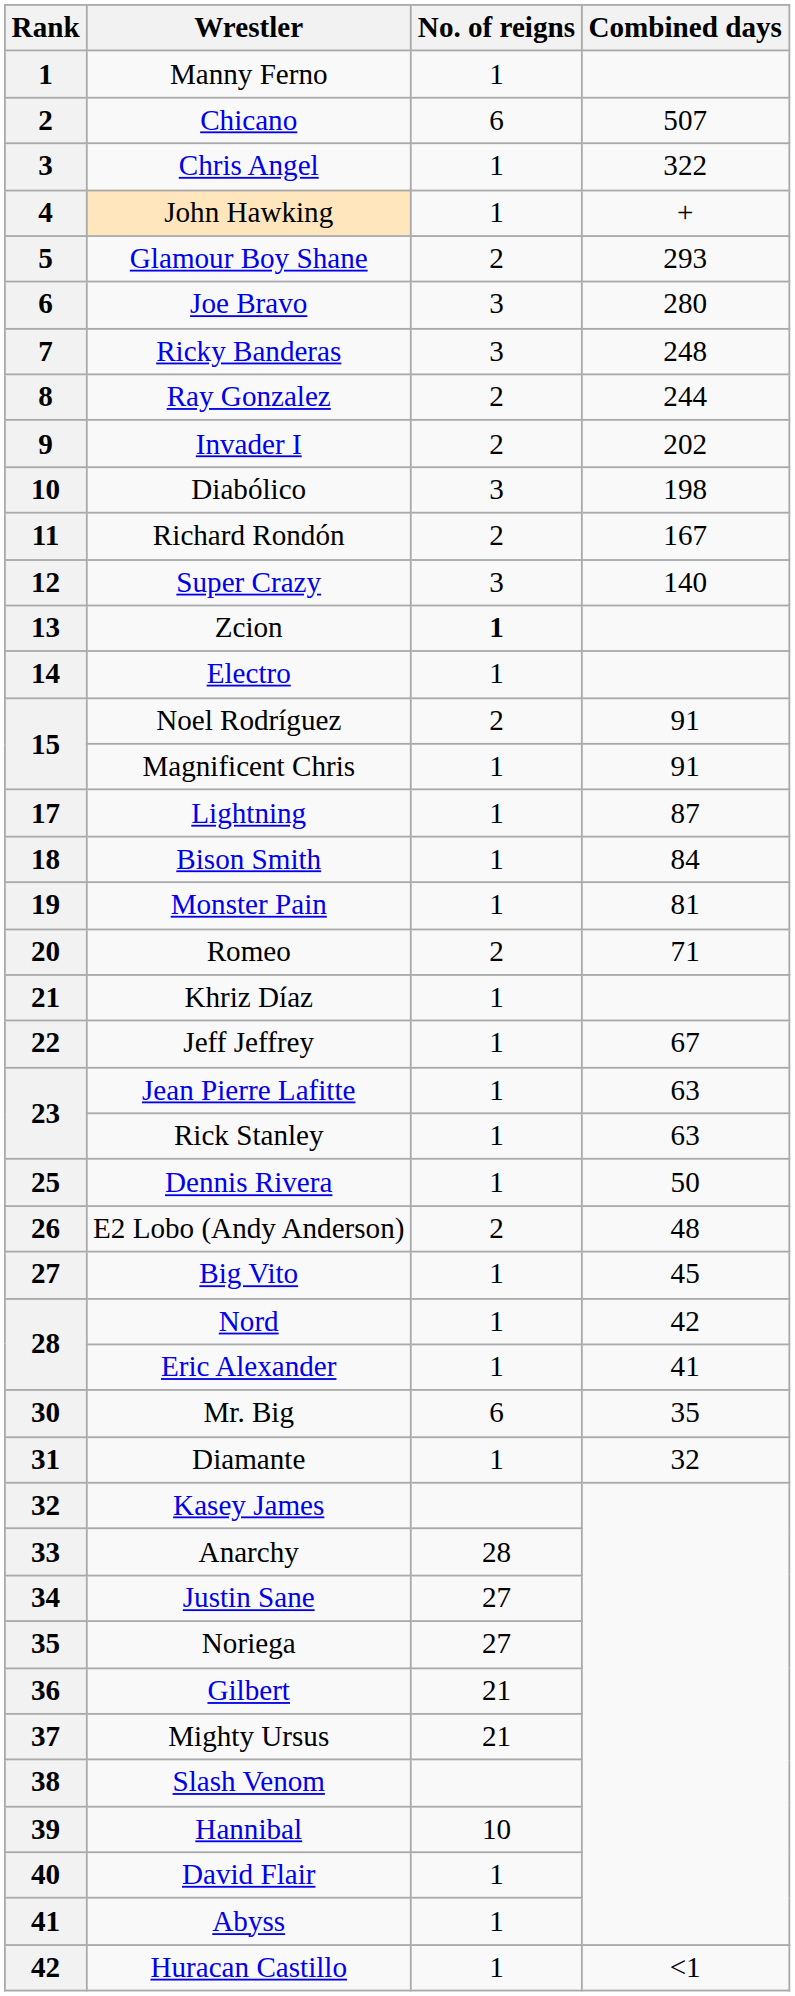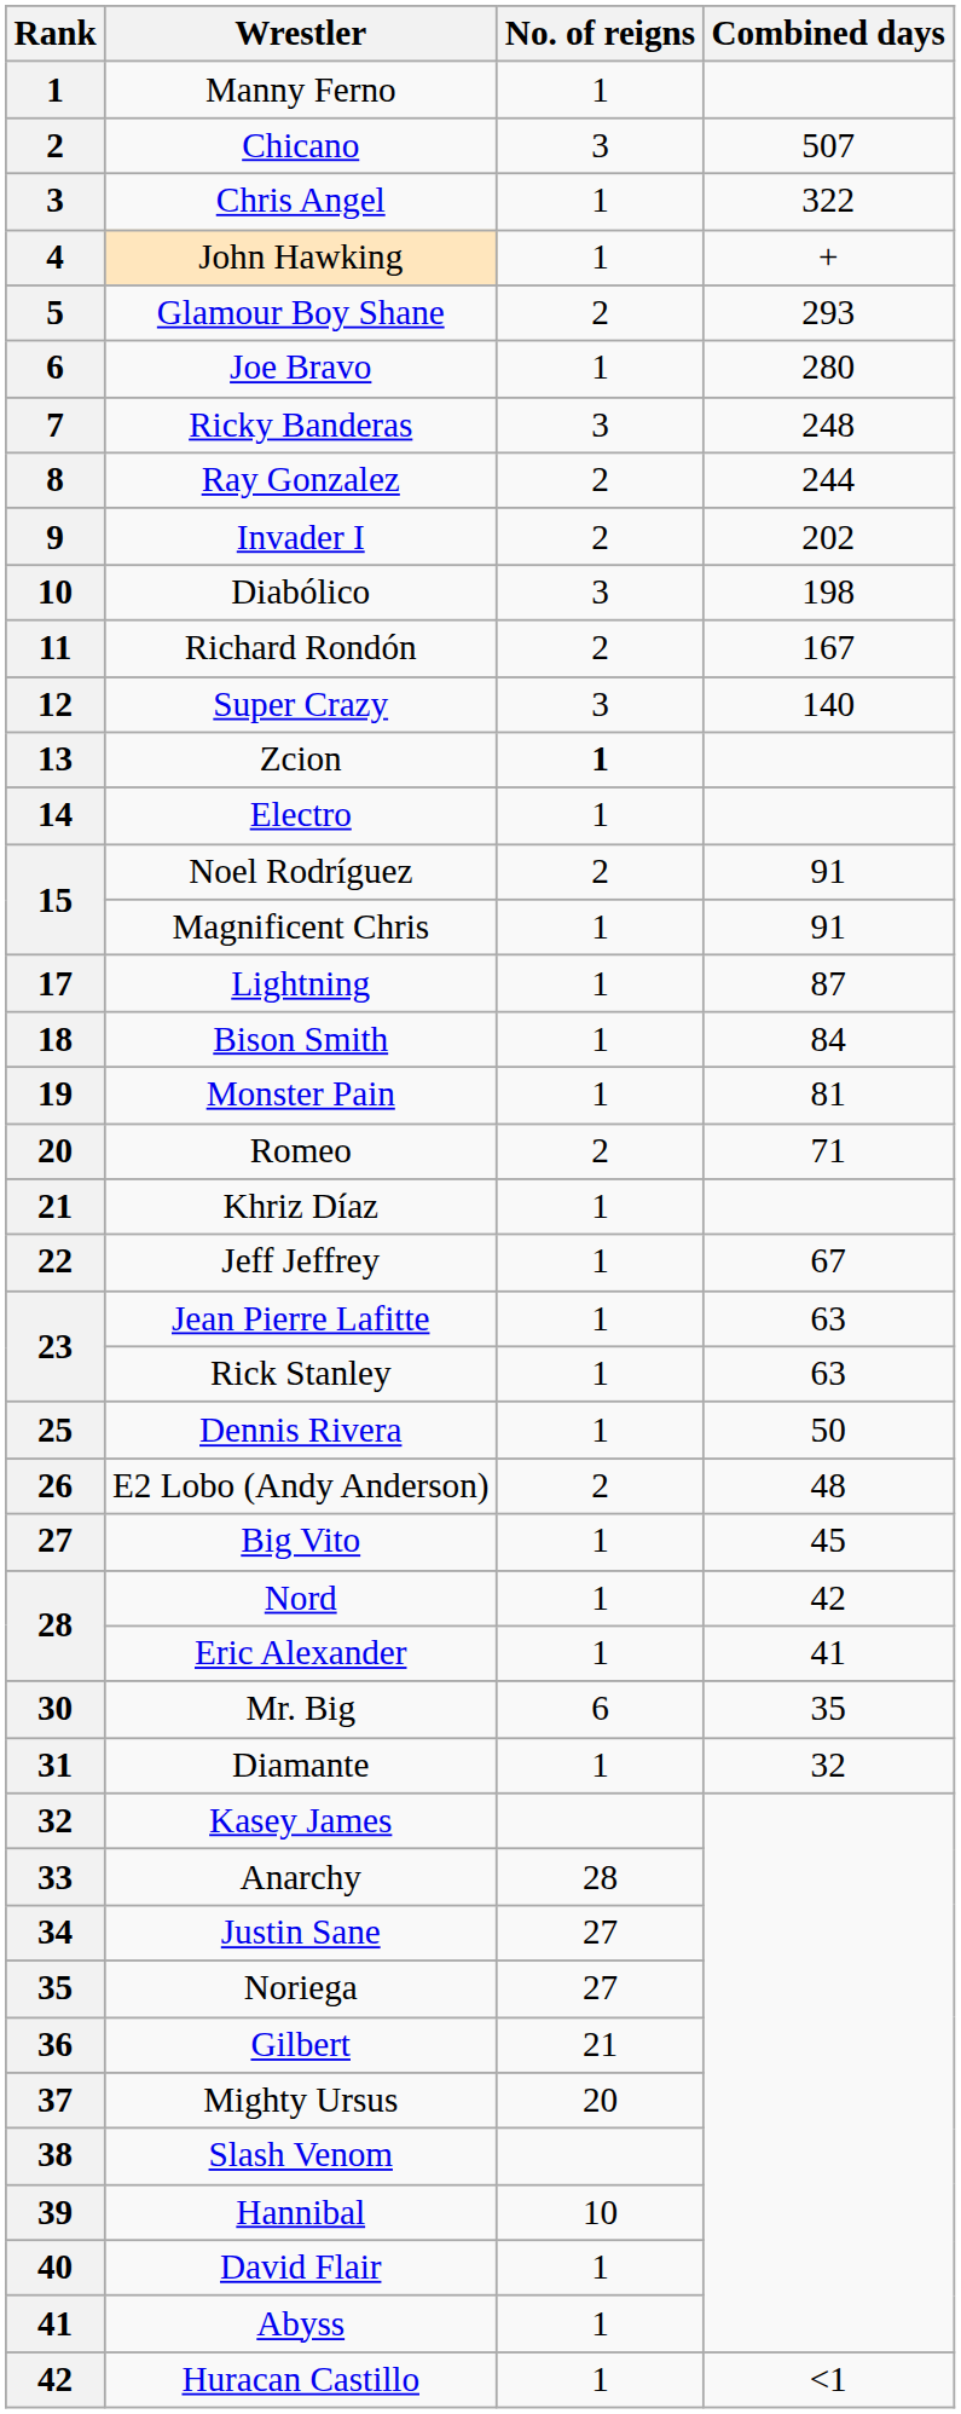 <table class="wikitable sortable" style="text-align:center;">
 <tr>
 <th scope="col">Rank</th>
 <th scope="col">Wrestler</th>
 <th scope="col">No. of reigns</th>
 <th scope="col">Combined days</th>
 </tr>
 <tr>
 <th>1</th>
 <td>Manny Ferno</td>
 <td>1</td>
 <td></td>
 </tr>
 <tr>
 <th>2</th>
 <td><a href='#'>Chicano</a></td>
-<td>6</td>
+<td>3</td>
 <td>507</td>
 </tr>
 <tr>
 <th>3</th>
 <td><a href='#'>Chris Angel</a></td>
 <td>1</td>
 <td>322</td>
 </tr>
 <tr>
 <th>4</th>
 <td style="background-color:#FFE6BD">John Hawking</td>
 <td>1</td>
 <td>+</td>
 </tr>
 <tr>
 <th>5</th>
 <td><a href='#'>Glamour Boy Shane</a></td>
 <td>2</td>
 <td>293</td>
 </tr>
 <tr>
 <th>6</th>
 <td><a href='#'>Joe Bravo</a></td>
-<td>3</td>
+<td>1</td>
 <td>280</td>
 </tr>
 <tr>
 <th>7</th>
 <td><a href='#'>Ricky Banderas</a></td>
 <td>3</td>
 <td>248</td>
 </tr>
 <tr>
 <th>8</th>
 <td><a href='#'>Ray Gonzalez</a></td>
 <td>2</td>
 <td>244</td>
 </tr>
 <tr>
 <th>9</th>
 <td><a href='#'>Invader I</a></td>
 <td>2</td>
 <td>202</td>
 </tr>
 <tr>
 <th>10</th>
 <td>Diabólico</td>
 <td>3</td>
 <td>198</td>
 </tr>
 <tr>
 <th>11</th>
 <td>Richard Rondón</td>
 <td>2</td>
 <td>167</td>
 </tr>
 <tr>
 <th>12</th>
 <td><a href='#'>Super Crazy</a></td>
 <td>3</td>
 <td>140</td>
 </tr>
 <tr>
 <th>13</th>
 <td>Zcion</td>
 <td><strong>1</strong></td>
 <td></td>
 </tr>
 <tr>
 <th>14</th>
 <td><a href='#'>Electro</a></td>
 <td>1</td>
 <td></td>
 </tr>
 <tr>
 <th rowspan=2>15</th>
 <td>Noel Rodríguez</td>
 <td>2</td>
 <td>91</td>
 </tr>
 <tr>
 <td>Magnificent Chris</td>
 <td>1</td>
 <td>91</td>
 </tr>
 <tr>
 <th>17</th>
 <td><a href='#'>Lightning</a></td>
 <td>1</td>
 <td>87</td>
 </tr>
 <tr>
 <th>18</th>
 <td><a href='#'>Bison Smith</a></td>
 <td>1</td>
 <td>84</td>
 </tr>
 <tr>
 <th>19</th>
 <td><a href='#'>Monster Pain</a></td>
 <td>1</td>
 <td>81</td>
 </tr>
 <tr>
 <th>20</th>
 <td>Romeo</td>
 <td>2</td>
 <td>71</td>
 </tr>
 <tr>
 <th>21</th>
 <td>Khriz Díaz</td>
 <td>1</td>
 <td></td>
 </tr>
 <tr>
 <th>22</th>
 <td>Jeff Jeffrey</td>
 <td>1</td>
 <td>67</td>
 </tr>
 <tr>
 <th rowspan=2>23</th>
 <td><a href='#'>Jean Pierre Lafitte</a></td>
 <td>1</td>
 <td>63</td>
 </tr>
 <tr>
 <td>Rick Stanley</td>
 <td>1</td>
 <td>63</td>
 </tr>
 <tr>
 <th>25</th>
 <td><a href='#'>Dennis Rivera</a></td>
 <td>1</td>
 <td>50</td>
 </tr>
 <tr>
 <th>26</th>
 <td>E2 Lobo (Andy Anderson)</td>
 <td>2</td>
 <td>48</td>
 </tr>
 <tr>
 <th>27</th>
 <td><a href='#'>Big Vito</a></td>
 <td>1</td>
 <td>45</td>
 </tr>
 <tr>
 <th rowspan=2>28</th>
 <td><a href='#'>Nord</a></td>
 <td>1</td>
 <td>42</td>
 </tr>
 <tr>
 <td><a href='#'>Eric Alexander</a></td>
 <td>1</td>
 <td>41</td>
 </tr>
 <tr>
 <th>30</th>
 <td>Mr. Big</td>
 <td>6</td>
 <td>35</td>
 </tr>
 <tr>
 <th>31</th>
 <td>Diamante</td>
 <td>1</td>
 <td>32</td>
 </tr>
 <tr>
 <th>32</th>
 <td><a href='#'>Kasey James</a></td>
 <td></td>
 </tr>
 <tr>
 <th>33</th>
 <td>Anarchy</td>
 <td>28</td>
 </tr>
 <tr>
 <th>34</th>
 <td><a href='#'>Justin Sane</a></td>
 <td>27</td>
 </tr>
 <tr>
 <th>35</th>
 <td>Noriega</td>
 <td>27</td>
 </tr>
 <tr>
 <th>36</th>
 <td><a href='#'>Gilbert</a></td>
 <td>21</td>
 </tr>
 <tr>
 <th>37</th>
 <td>Mighty Ursus</td>
-<td>21</td>
+<td>20</td>
 </tr>
 <tr>
 <th>38</th>
 <td><a href='#'>Slash Venom</a></td>
 <td></td>
 </tr>
 <tr>
 <th>39</th>
 <td><a href='#'>Hannibal</a></td>
 <td>10</td>
 </tr>
 <tr>
 <th>40</th>
 <td><a href='#'>David Flair</a></td>
 <td>1</td>
 </tr>
 <tr>
 <th>41</th>
 <td><a href='#'>Abyss</a></td>
 <td>1</td>
 </tr>
 <tr>
 <th>42</th>
 <td><a href='#'>Huracan Castillo</a></td>
 <td>1</td>
 <td><1</td>
 </tr>
 </table>
